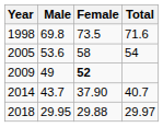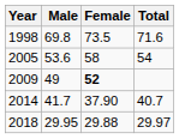 <table class="wikitable">
 <tr>
 <th scope="col" style="text-align: left;">Year</th>
 <th scope="col" style="text-align: right;">Male</th>
 <th scope="col" style="text-align: right;">Female</th>
 <th>Total</th>
 </tr>
 <tr>
 <td>1998</td>
 <td>69.8</td>
 <td>73.5</td>
 <td>71.6</td>
 </tr>
 <tr>
 <td>2005</td>
 <td>53.6</td>
 <td>58</td>
 <td>54</td>
 </tr>
 <tr>
 <td>2009</td>
 <td>49</td>
 <td><strong>52</strong></td>
 <td></td>
 </tr>
 <tr>
 <td>2014</td>
-<td>43.7</td>
+<td>41.7</td>
 <td>37.90</td>
 <td>40.7</td>
 </tr>
 <tr>
 <td>2018</td>
 <td>29.95</td>
 <td>29.88</td>
 <td>29.97</td>
 </tr>
 </table>
